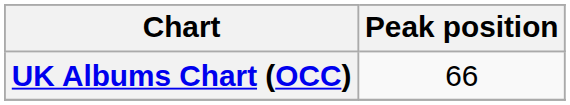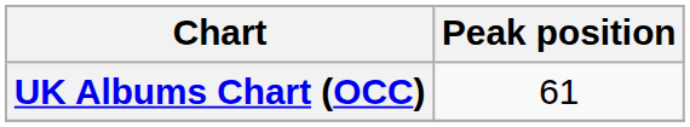 <table class="wikitable sortable plainrowheaders" style="text-align:center">
 <tr>
 <th scope="col">Chart</th>
 <th scope="col">Peak position</th>
 </tr>
 <tr>
 <th scope="row"><a href='#'>UK Albums Chart</a> (<a href='#'>OCC</a>)</th>
-<td>66</td>
+<td>61</td>
 </tr>
 <tr>
 </tr>
 </table>
